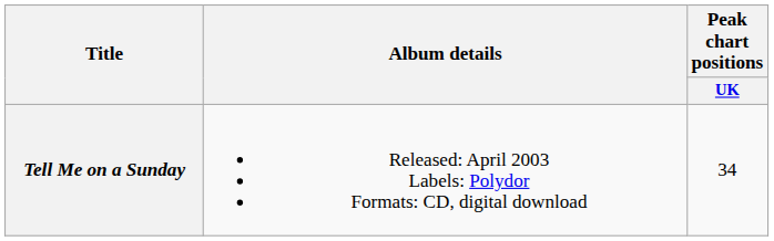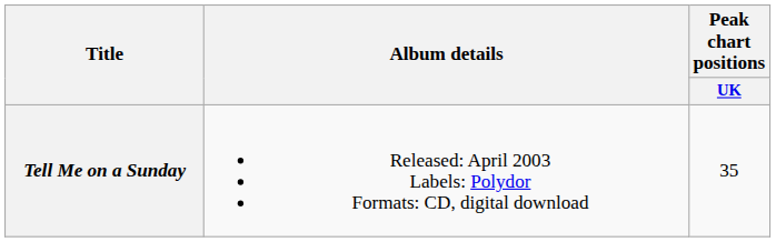 <table class="wikitable plainrowheaders" style="text-align:center;">
 <tr>
 <th scope="col" rowspan="2" style="width:10em;">Title</th>
 <th scope="col" rowspan="2" style="width:25em;">Album details</th>
 <th scope="col" colspan="1">Peak chart positions</th>
 </tr>
 <tr>
 <th scope="col" style="width:3em;font-size:85%;"><a href='#'>UK</a><br></th>
 </tr>
 <tr>
 <th scope="row"><em>Tell Me on a Sunday</em></th>
 <td><br><ul><li>Released: April 2003</li><li>Labels: <a href='#'>Polydor</a></li><li>Formats: CD, digital download</li></ul></td>
-<td>34</td>
+<td>35</td>
 </tr>
 </table>
